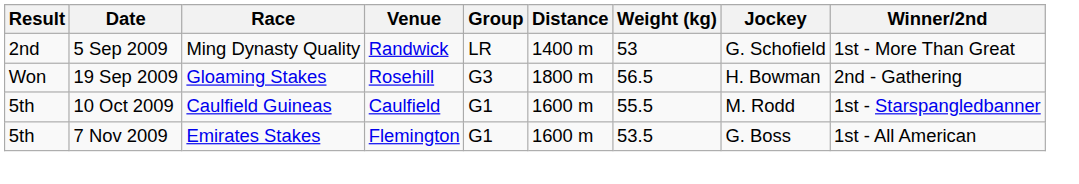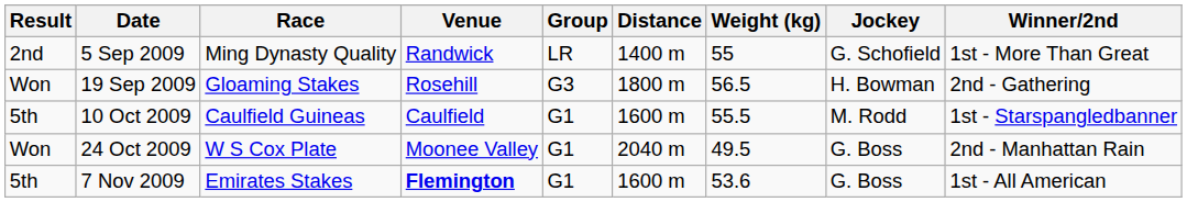 <table class="wikitable">
 <tr style="background:silver; color:black">
 <th>Result</th>
 <th>Date</th>
 <th>Race</th>
 <th>Venue</th>
 <th>Group</th>
 <th>Distance</th>
 <th>Weight (kg)</th>
 <th>Jockey</th>
 <th>Winner/2nd</th>
 </tr>
 <tr>
 <td>2nd</td>
 <td>5 Sep 2009</td>
 <td>Ming Dynasty Quality</td>
 <td><a href='#'>Randwick</a></td>
 <td>LR</td>
 <td>1400 m</td>
-<td>53</td>
+<td>55</td>
 <td>G. Schofield</td>
 <td>1st - More Than Great</td>
 </tr>
 <tr>
 <td>Won</td>
 <td>19 Sep 2009</td>
 <td><a href='#'>Gloaming Stakes</a></td>
 <td><a href='#'>Rosehill</a></td>
 <td>G3</td>
 <td>1800 m</td>
 <td>56.5</td>
 <td>H. Bowman</td>
 <td>2nd - Gathering</td>
 </tr>
 <tr>
 <td>5th</td>
 <td>10 Oct 2009</td>
 <td><a href='#'>Caulfield Guineas</a></td>
 <td><a href='#'>Caulfield</a></td>
 <td>G1</td>
 <td>1600 m</td>
 <td>55.5</td>
 <td>M. Rodd</td>
 <td>1st - <a href='#'>Starspangledbanner</a></td>
 </tr>
 <tr>
+<td>Won</td>
+<td>24 Oct 2009</td>
+<td><a href='#'>W S Cox Plate</a></td>
+<td><a href='#'>Moonee Valley</a></td>
+<td>G1</td>
+<td>2040 m</td>
+<td>49.5</td>
+<td>G. Boss</td>
+<td>2nd - Manhattan Rain</td>
+</tr>
+<tr>
 <td>5th</td>
 <td>7 Nov 2009</td>
 <td><a href='#'>Emirates Stakes</a></td>
-<td><a href='#'>Flemington</a></td>
+<td><strong><a href='#'>Flemington</a></strong></td>
 <td>G1</td>
 <td>1600 m</td>
-<td>53.5</td>
+<td>53.6</td>
 <td>G. Boss</td>
 <td>1st - All American</td>
 </tr>
 </table>
